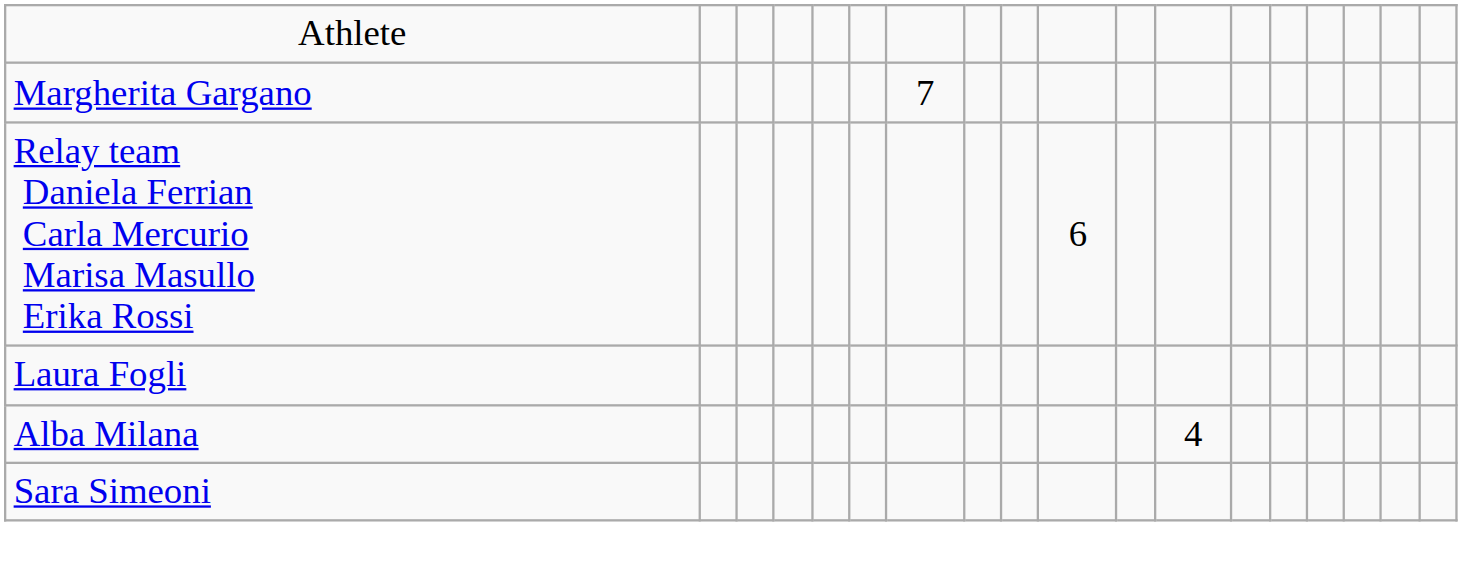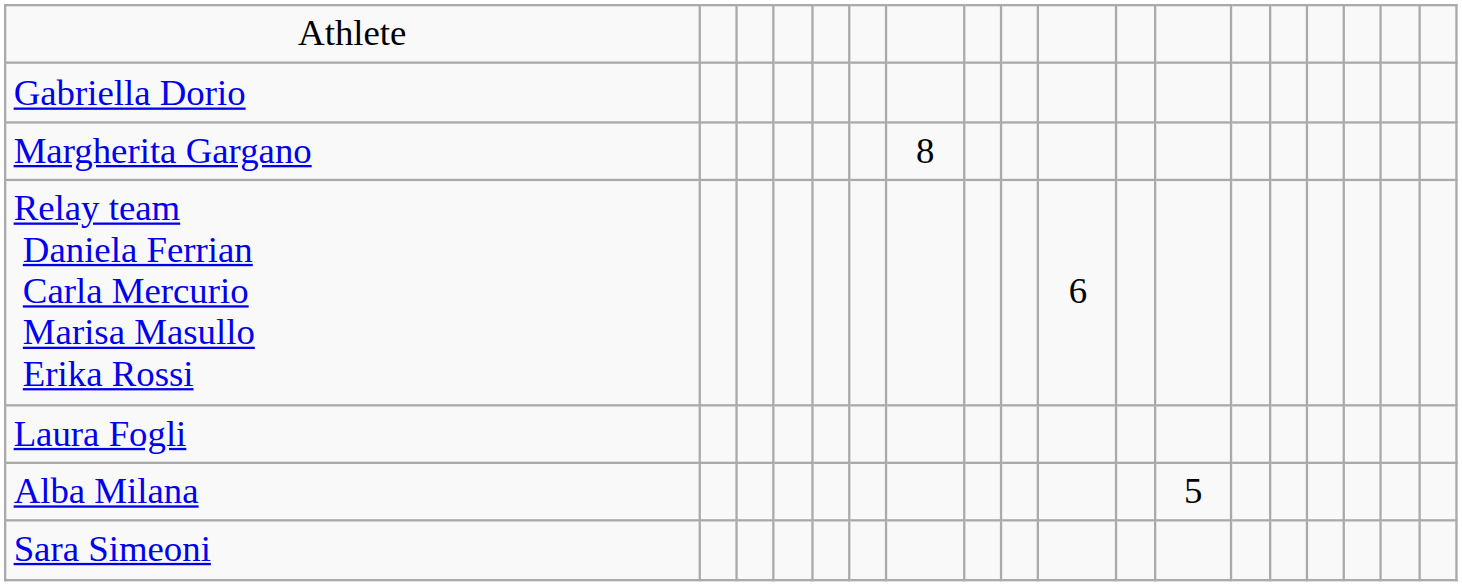 <table class="wikitable" style="text-align: center; font-size:100%" width="50%">
 <tr>
 <td>Athlete</td>
+<td></td>
+<td></td>
+<td></td>
+<td></td>
+<td></td>
+<td></td>
+<td></td>
+<td></td>
+<td></td>
+<td></td>
+<td></td>
+<td></td>
+<td></td>
+<td></td>
+<td></td>
+<td></td>
+<td></td>
+</tr>
+<tr>
+<td align=left><a href='#'>Gabriella Dorio</a></td>
 <td></td>
 <td></td>
 <td></td>
 <td></td>
 <td></td>
 <td></td>
 <td></td>
 <td></td>
 <td></td>
 <td></td>
 <td></td>
 <td></td>
 <td></td>
 <td></td>
 <td></td>
 <td></td>
 <td></td>
 </tr>
 <tr>
 <td align=left><a href='#'>Margherita Gargano</a></td>
 <td></td>
 <td></td>
 <td></td>
 <td></td>
 <td></td>
-<td>7</td>
+<td>8</td>
 <td></td>
 <td></td>
 <td></td>
 <td></td>
 <td></td>
 <td></td>
 <td></td>
 <td></td>
 <td></td>
 <td></td>
 <td></td>
 </tr>
 <tr>
 <td align=left><a href='#'>Relay team</a><br> <a href='#'>Daniela Ferrian</a><br> <a href='#'>Carla Mercurio</a><br> <a href='#'>Marisa Masullo</a><br> <a href='#'>Erika Rossi</a></td>
 <td></td>
 <td></td>
 <td></td>
 <td></td>
 <td></td>
 <td></td>
 <td></td>
 <td></td>
 <td>6</td>
 <td></td>
 <td></td>
 <td></td>
 <td></td>
 <td></td>
 <td></td>
 <td></td>
 <td></td>
 </tr>
 <tr>
 <td align=left><a href='#'>Laura Fogli</a></td>
 <td></td>
 <td></td>
 <td></td>
 <td></td>
 <td></td>
 <td></td>
 <td></td>
 <td></td>
 <td></td>
 <td></td>
 <td></td>
 <td></td>
 <td></td>
 <td></td>
 <td></td>
 <td></td>
 <td></td>
 </tr>
 <tr>
 <td align=left><a href='#'>Alba Milana</a></td>
 <td></td>
 <td></td>
 <td></td>
 <td></td>
 <td></td>
 <td></td>
 <td></td>
 <td></td>
 <td></td>
 <td></td>
-<td>4</td>
+<td>5</td>
 <td></td>
 <td></td>
 <td></td>
 <td></td>
 <td></td>
 <td></td>
 </tr>
 <tr>
 <td align=left><a href='#'>Sara Simeoni</a></td>
 <td></td>
 <td></td>
 <td></td>
 <td></td>
 <td></td>
 <td></td>
 <td></td>
 <td></td>
 <td></td>
 <td></td>
 <td></td>
 <td></td>
 <td></td>
 <td></td>
 <td></td>
 <td></td>
 <td></td>
 </tr>
 </table>
